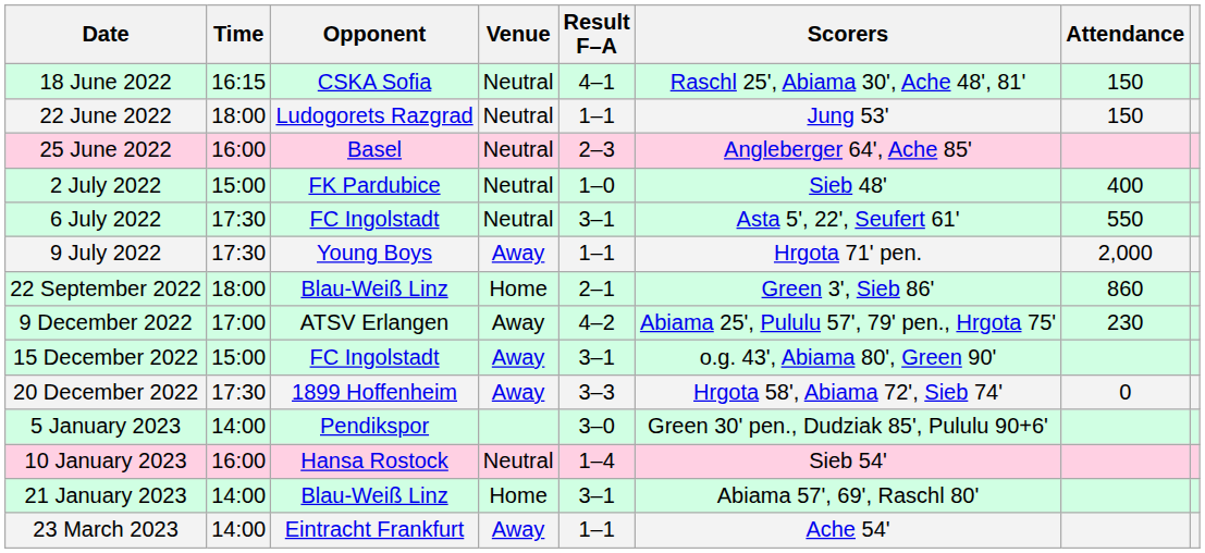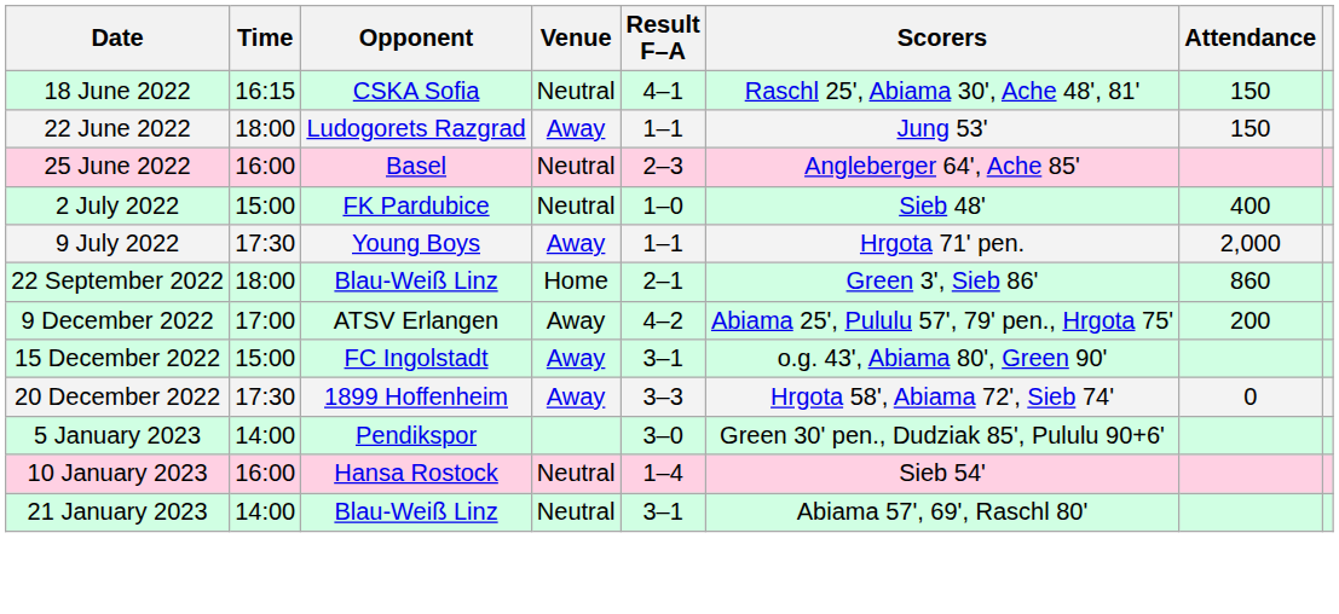 <table class="wikitable sortable" style="text-align:center">
 <tr>
 <th>Date</th>
 <th>Time</th>
 <th>Opponent</th>
 <th>Venue</th>
 <th>Result<br>F–A</th>
 <th class="unsortable">Scorers</th>
 <th>Attendance</th>
 <th class="unsortable"></th>
 </tr>
 <tr bgcolor="#d0ffe3">
 <td>18 June 2022</td>
 <td>16:15</td>
 <td><a href='#'>CSKA Sofia</a></td>
 <td>Neutral</td>
 <td>4–1</td>
 <td><a href='#'>Raschl</a> 25', <a href='#'>Abiama</a> 30', <a href='#'>Ache</a> 48', 81'</td>
 <td>150</td>
 <td></td>
 </tr>
 <tr bgcolor="#f3f3f3">
 <td>22 June 2022</td>
 <td>18:00</td>
 <td><a href='#'>Ludogorets Razgrad</a></td>
-<td>Neutral</td>
+<td><a href='#'>Away</a></td>
 <td>1–1</td>
 <td><a href='#'>Jung</a> 53'</td>
 <td>150</td>
 <td></td>
 </tr>
 <tr bgcolor="#ffd0e3">
 <td>25 June 2022</td>
 <td>16:00</td>
 <td><a href='#'>Basel</a></td>
 <td>Neutral</td>
 <td>2–3</td>
 <td><a href='#'>Angleberger</a> 64', <a href='#'>Ache</a> 85'</td>
 <td></td>
 <td></td>
 </tr>
 <tr bgcolor="#d0ffe3">
 <td>2 July 2022</td>
 <td>15:00</td>
 <td><a href='#'>FK Pardubice</a></td>
 <td>Neutral</td>
 <td>1–0</td>
 <td><a href='#'>Sieb</a> 48'</td>
 <td>400</td>
-<td></td>
-</tr>
-<tr bgcolor="#d0ffe3">
-<td>6 July 2022</td>
-<td>17:30</td>
-<td><a href='#'>FC Ingolstadt</a></td>
-<td>Neutral</td>
-<td>3–1</td>
-<td><a href='#'>Asta</a> 5', 22', <a href='#'>Seufert</a> 61'</td>
-<td>550</td>
 <td></td>
 </tr>
 <tr bgcolor="#f3f3f3">
 <td>9 July 2022</td>
 <td>17:30</td>
 <td><a href='#'>Young Boys</a></td>
 <td><a href='#'>Away</a></td>
 <td>1–1</td>
 <td><a href='#'>Hrgota</a> 71' pen.</td>
 <td>2,000</td>
 <td></td>
 </tr>
 <tr bgcolor="#d0ffe3">
 <td>22 September 2022</td>
 <td>18:00</td>
 <td><a href='#'>Blau-Weiß Linz</a></td>
 <td>Home</td>
 <td>2–1</td>
 <td><a href='#'>Green</a> 3', <a href='#'>Sieb</a> 86'</td>
 <td>860</td>
 <td></td>
 </tr>
 <tr bgcolor="#d0ffe3">
 <td>9 December 2022</td>
 <td>17:00</td>
 <td>ATSV Erlangen</td>
 <td>Away</td>
 <td>4–2</td>
 <td><a href='#'>Abiama</a> 25', <a href='#'>Pululu</a> 57', 79' pen., <a href='#'>Hrgota</a> 75'</td>
-<td>230</td>
+<td>200</td>
 <td></td>
 </tr>
 <tr bgcolor="#d0ffe3">
 <td>15 December 2022</td>
 <td>15:00</td>
 <td><a href='#'>FC Ingolstadt</a></td>
 <td><a href='#'>Away</a></td>
 <td>3–1</td>
 <td>o.g. 43', <a href='#'>Abiama</a> 80', <a href='#'>Green</a> 90'</td>
 <td></td>
 <td></td>
 </tr>
 <tr bgcolor="#f3f3f3">
 <td>20 December 2022</td>
 <td>17:30</td>
 <td><a href='#'>1899 Hoffenheim</a></td>
 <td><a href='#'>Away</a></td>
 <td>3–3</td>
 <td><a href='#'>Hrgota</a> 58', <a href='#'>Abiama</a> 72', <a href='#'>Sieb</a> 74'</td>
 <td>0</td>
 <td></td>
 </tr>
 <tr bgcolor="#d0ffe3">
 <td>5 January 2023</td>
 <td>14:00</td>
 <td><a href='#'>Pendikspor</a></td>
 <td></td>
 <td>3–0</td>
 <td>Green 30' pen., Dudziak 85', Pululu 90+6'</td>
 <td></td>
 <td></td>
 </tr>
 <tr bgcolor="#ffd0e3">
 <td>10 January 2023</td>
 <td>16:00</td>
 <td><a href='#'>Hansa Rostock</a></td>
 <td>Neutral</td>
 <td>1–4</td>
 <td>Sieb 54'</td>
 <td></td>
 <td></td>
 </tr>
 <tr bgcolor="#d0ffe3">
 <td>21 January 2023</td>
 <td>14:00</td>
 <td><a href='#'>Blau-Weiß Linz</a></td>
-<td>Home</td>
+<td>Neutral</td>
 <td>3–1</td>
 <td>Abiama 57', 69', Raschl 80'</td>
 <td></td>
 <td></td>
 </tr>
-<tr bgcolor="#f3f3f3">
-<td>23 March 2023</td>
-<td>14:00</td>
-<td><a href='#'>Eintracht Frankfurt</a></td>
-<td><a href='#'>Away</a></td>
-<td>1–1</td>
-<td><a href='#'>Ache</a> 54'</td>
-<td></td>
-<td></td>
-</tr>
 </table>
